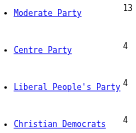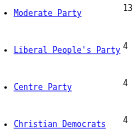 <table>
 <tr>
 <td><br><ul><li><a href='#'>Moderate Party</a></li></ul></td>
 <td><div>13</div></td>
 </tr>
 <tr>
-<td><br><ul><li><a href='#'>Centre Party</a></li></ul></td>
+<td><br><ul><li><a href='#'>Liberal People's Party</a></li></ul></td>
 <td><div>4</div></td>
 </tr>
 <tr>
-<td><br><ul><li><a href='#'>Liberal People's Party</a></li></ul></td>
+<td><br><ul><li><a href='#'>Centre Party</a></li></ul></td>
 <td><div>4</div></td>
 </tr>
 <tr>
 <td><br><ul><li><a href='#'>Christian Democrats</a></li></ul></td>
 <td><div>4</div></td>
 </tr>
 </table>
